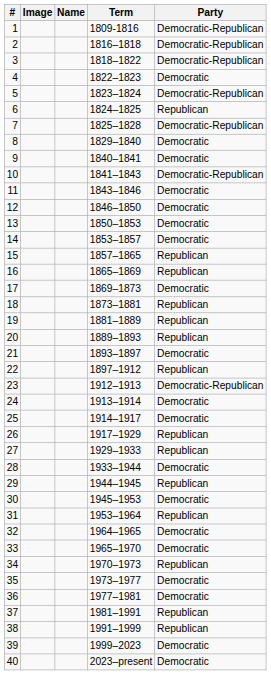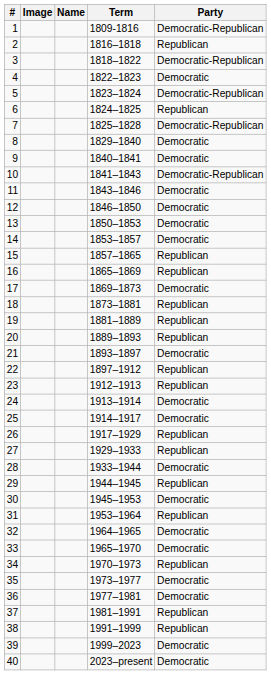 <table class="wikitable sortable">
 <tr>
 <th>#</th>
 <th>Image</th>
 <th>Name</th>
 <th>Term</th>
 <th>Party</th>
 </tr>
 <tr>
 <td align=right>1</td>
 <td></td>
 <td></td>
 <td>1809-1816</td>
 <td>Democratic-Republican</td>
 </tr>
 <tr>
 <td align=right>2</td>
 <td></td>
 <td></td>
 <td>1816–1818</td>
-<td>Democratic-Republican</td>
+<td>Republican</td>
 </tr>
 <tr>
 <td align=right>3</td>
 <td></td>
 <td></td>
 <td>1818–1822</td>
 <td>Democratic-Republican</td>
 </tr>
 <tr>
 <td align=right>4</td>
 <td></td>
 <td></td>
 <td>1822–1823</td>
 <td>Democratic</td>
 </tr>
 <tr>
 <td align=right>5</td>
 <td></td>
 <td></td>
 <td>1823–1824</td>
 <td>Democratic-Republican</td>
 </tr>
 <tr>
 <td align=right>6</td>
 <td></td>
 <td></td>
 <td>1824–1825</td>
 <td>Republican</td>
 </tr>
 <tr>
 <td align=right>7</td>
 <td></td>
 <td></td>
 <td>1825–1828</td>
 <td>Democratic-Republican</td>
 </tr>
 <tr>
 <td align=right>8</td>
 <td></td>
 <td></td>
 <td>1829–1840</td>
 <td>Democratic</td>
 </tr>
 <tr>
 <td align=right>9</td>
 <td></td>
 <td></td>
 <td>1840–1841</td>
 <td>Democratic</td>
 </tr>
 <tr>
 <td align=right>10</td>
 <td></td>
 <td></td>
 <td>1841–1843</td>
 <td>Democratic-Republican</td>
 </tr>
 <tr>
 <td align=right>11</td>
 <td></td>
 <td></td>
 <td>1843–1846</td>
 <td>Democratic</td>
 </tr>
 <tr>
 <td align=right>12</td>
 <td></td>
 <td></td>
 <td>1846–1850</td>
 <td>Democratic</td>
 </tr>
 <tr>
 <td align=right>13</td>
 <td></td>
 <td></td>
 <td>1850–1853</td>
 <td>Democratic</td>
 </tr>
 <tr>
 <td align=right>14</td>
 <td></td>
 <td></td>
 <td>1853–1857</td>
 <td>Democratic</td>
 </tr>
 <tr>
 <td align=right>15</td>
 <td></td>
 <td></td>
 <td>1857–1865</td>
 <td>Republican</td>
 </tr>
 <tr>
 <td align=right>16</td>
 <td></td>
 <td></td>
 <td>1865–1869</td>
 <td>Republican</td>
 </tr>
 <tr>
 <td align=right>17</td>
 <td></td>
 <td></td>
 <td>1869–1873</td>
 <td>Democratic</td>
 </tr>
 <tr>
 <td align=right>18</td>
 <td></td>
 <td></td>
 <td>1873–1881</td>
 <td>Republican</td>
 </tr>
 <tr>
 <td align=right>19</td>
 <td></td>
 <td></td>
 <td>1881–1889</td>
 <td>Republican</td>
 </tr>
 <tr>
 <td align=right>20</td>
 <td></td>
 <td></td>
 <td>1889–1893</td>
 <td>Republican</td>
 </tr>
 <tr>
 <td align=right>21</td>
 <td></td>
 <td></td>
 <td>1893–1897</td>
 <td>Democratic</td>
 </tr>
 <tr>
 <td align=right>22</td>
 <td></td>
 <td></td>
 <td>1897–1912</td>
 <td>Republican</td>
 </tr>
 <tr>
 <td align=right>23</td>
 <td></td>
 <td></td>
 <td>1912–1913</td>
-<td>Democratic-Republican</td>
+<td>Republican</td>
 </tr>
 <tr>
 <td align=right>24</td>
 <td></td>
 <td></td>
 <td>1913–1914</td>
 <td>Democratic</td>
 </tr>
 <tr>
 <td align=right>25</td>
 <td></td>
 <td></td>
 <td>1914–1917</td>
 <td>Democratic</td>
 </tr>
 <tr>
 <td align=right>26</td>
 <td></td>
 <td></td>
 <td>1917–1929</td>
 <td>Republican</td>
 </tr>
 <tr>
 <td align=right>27</td>
 <td></td>
 <td></td>
 <td>1929–1933</td>
 <td>Republican</td>
 </tr>
 <tr>
 <td align=right>28</td>
 <td></td>
 <td></td>
 <td>1933–1944</td>
 <td>Democratic</td>
 </tr>
 <tr>
 <td align=right>29</td>
 <td></td>
 <td></td>
 <td>1944–1945</td>
 <td>Republican</td>
 </tr>
 <tr>
 <td align=right>30</td>
 <td></td>
 <td></td>
 <td>1945–1953</td>
 <td>Democratic</td>
 </tr>
 <tr>
 <td align=right>31</td>
 <td></td>
 <td></td>
 <td>1953–1964</td>
 <td>Republican</td>
 </tr>
 <tr>
 <td align=right>32</td>
 <td></td>
 <td></td>
 <td>1964–1965</td>
 <td>Democratic</td>
 </tr>
 <tr>
 <td align=right>33</td>
 <td></td>
 <td></td>
 <td>1965–1970</td>
 <td>Democratic</td>
 </tr>
 <tr>
 <td align=right>34</td>
 <td></td>
 <td></td>
 <td>1970–1973</td>
 <td>Republican</td>
 </tr>
 <tr>
 <td align=right>35</td>
 <td></td>
 <td></td>
 <td>1973–1977</td>
 <td>Democratic</td>
 </tr>
 <tr>
 <td align=right>36</td>
 <td></td>
 <td></td>
 <td>1977–1981</td>
 <td>Democratic</td>
 </tr>
 <tr>
 <td align=right>37</td>
 <td></td>
 <td></td>
 <td>1981–1991</td>
 <td>Republican</td>
 </tr>
 <tr>
 <td align=right>38</td>
 <td></td>
 <td></td>
 <td>1991–1999</td>
 <td>Republican</td>
 </tr>
 <tr>
 <td align=right>39</td>
 <td></td>
 <td></td>
 <td>1999–2023</td>
 <td>Democratic</td>
 </tr>
 <tr>
 <td align=right>40</td>
 <td></td>
 <td></td>
 <td>2023–present</td>
 <td>Democratic</td>
 </tr>
 </table>
